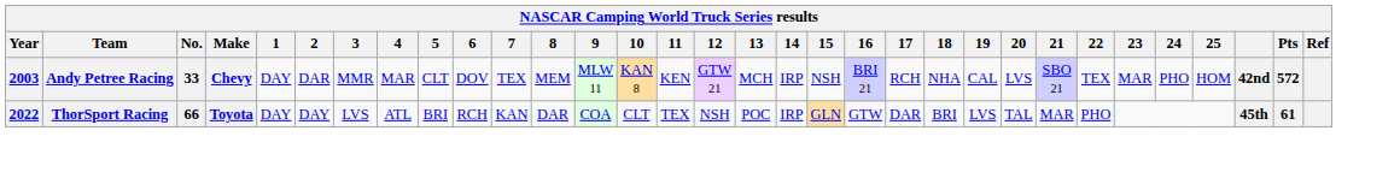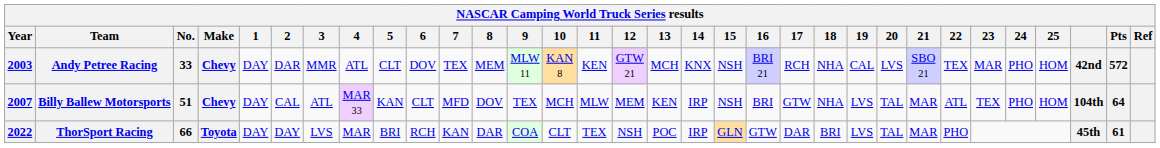 <table class="wikitable" style="text-align:center; font-size:75%">
 <tr>
 <th colspan=32><a href='#'>NASCAR Camping World Truck Series</a> results</th>
 </tr>
 <tr>
 <th>Year</th>
 <th>Team</th>
 <th>No.</th>
 <th>Make</th>
 <th>1</th>
 <th>2</th>
 <th>3</th>
 <th>4</th>
 <th>5</th>
 <th>6</th>
 <th>7</th>
 <th>8</th>
 <th>9</th>
 <th>10</th>
 <th>11</th>
 <th>12</th>
 <th>13</th>
 <th>14</th>
 <th>15</th>
 <th>16</th>
 <th>17</th>
 <th>18</th>
 <th>19</th>
 <th>20</th>
 <th>21</th>
 <th>22</th>
 <th>23</th>
 <th>24</th>
 <th>25</th>
 <th></th>
 <th>Pts</th>
 <th>Ref</th>
 </tr>
 <tr>
 <th><a href='#'>2003</a></th>
 <th><a href='#'>Andy Petree Racing</a></th>
 <th>33</th>
 <th><a href='#'>Chevy</a></th>
 <td><a href='#'>DAY</a></td>
 <td><a href='#'>DAR</a></td>
 <td><a href='#'>MMR</a></td>
-<td><a href='#'>MAR</a></td>
+<td><a href='#'>ATL</a></td>
 <td><a href='#'>CLT</a></td>
 <td><a href='#'>DOV</a></td>
 <td><a href='#'>TEX</a></td>
 <td><a href='#'>MEM</a></td>
 <td style="background:#DFFFDF;"><a href='#'>MLW</a><br><small>11</small></td>
 <td style="background:#FFDF9F;"><a href='#'>KAN</a><br><small>8</small></td>
 <td><a href='#'>KEN</a></td>
 <td style="background:#EFCFFF;"><a href='#'>GTW</a><br><small>21</small></td>
 <td><a href='#'>MCH</a></td>
-<td><a href='#'>IRP</a></td>
+<td><a href='#'>KNX</a></td>
 <td><a href='#'>NSH</a></td>
 <td style="background:#CFCFFF;"><a href='#'>BRI</a><br><small>21</small></td>
 <td><a href='#'>RCH</a></td>
 <td><a href='#'>NHA</a></td>
 <td><a href='#'>CAL</a></td>
 <td><a href='#'>LVS</a></td>
 <td style="background:#CFCFFF;"><a href='#'>SBO</a><br><small>21</small></td>
 <td><a href='#'>TEX</a></td>
 <td><a href='#'>MAR</a></td>
 <td><a href='#'>PHO</a></td>
 <td><a href='#'>HOM</a></td>
 <th>42nd</th>
 <th>572</th>
 <th></th>
 </tr>
 <tr>
+<th><a href='#'>2007</a></th>
+<th><a href='#'>Billy Ballew Motorsports</a></th>
+<th>51</th>
+<th><a href='#'>Chevy</a></th>
+<td><a href='#'>DAY</a></td>
+<td><a href='#'>CAL</a></td>
+<td><a href='#'>ATL</a></td>
+<td style="background:#EFCFFF;"><a href='#'>MAR</a><br><small>33</small></td>
+<td><a href='#'>KAN</a></td>
+<td><a href='#'>CLT</a></td>
+<td><a href='#'>MFD</a></td>
+<td><a href='#'>DOV</a></td>
+<td><a href='#'>TEX</a></td>
+<td><a href='#'>MCH</a></td>
+<td><a href='#'>MLW</a></td>
+<td><a href='#'>MEM</a></td>
+<td><a href='#'>KEN</a></td>
+<td><a href='#'>IRP</a></td>
+<td><a href='#'>NSH</a></td>
+<td><a href='#'>BRI</a></td>
+<td><a href='#'>GTW</a></td>
+<td><a href='#'>NHA</a></td>
+<td><a href='#'>LVS</a></td>
+<td><a href='#'>TAL</a></td>
+<td><a href='#'>MAR</a></td>
+<td><a href='#'>ATL</a></td>
+<td><a href='#'>TEX</a></td>
+<td><a href='#'>PHO</a></td>
+<td><a href='#'>HOM</a></td>
+<th>104th</th>
+<th>64</th>
+<th></th>
+</tr>
+<tr>
 <th><a href='#'>2022</a></th>
 <th><a href='#'>ThorSport Racing</a></th>
 <th>66</th>
 <th><a href='#'>Toyota</a></th>
 <td><a href='#'>DAY</a></td>
 <td><a href='#'>DAY</a></td>
 <td><a href='#'>LVS</a></td>
-<td><a href='#'>ATL</a></td>
+<td><a href='#'>MAR</a></td>
 <td><a href='#'>BRI</a></td>
 <td><a href='#'>RCH</a></td>
 <td><a href='#'>KAN</a></td>
 <td><a href='#'>DAR</a></td>
 <td style="background:#DFFFDF;"><a href='#'>COA</a><br></td>
 <td><a href='#'>CLT</a></td>
 <td><a href='#'>TEX</a></td>
 <td><a href='#'>NSH</a></td>
 <td><a href='#'>POC</a></td>
 <td><a href='#'>IRP</a></td>
 <td style="background:#FFDF9F;"><a href='#'>GLN</a><br></td>
 <td><a href='#'>GTW</a></td>
 <td><a href='#'>DAR</a></td>
 <td><a href='#'>BRI</a></td>
 <td><a href='#'>LVS</a></td>
 <td><a href='#'>TAL</a></td>
 <td><a href='#'>MAR</a></td>
 <td><a href='#'>PHO</a></td>
 <td colspan=3></td>
 <th>45th</th>
 <th>61</th>
 <th></th>
 </tr>
 </table>
